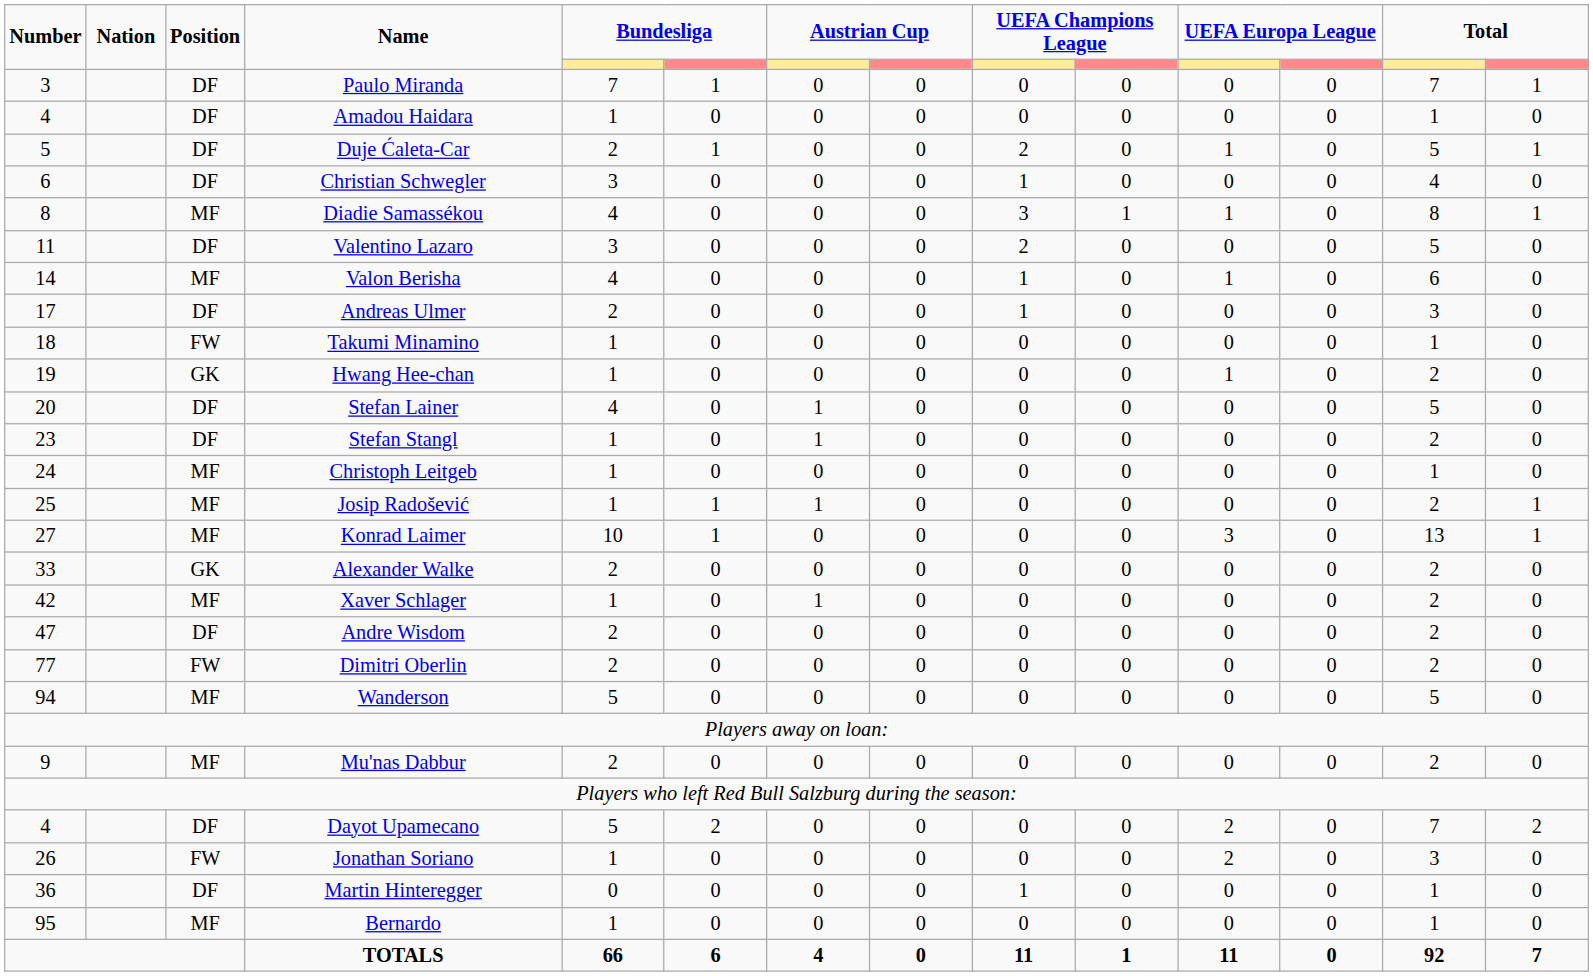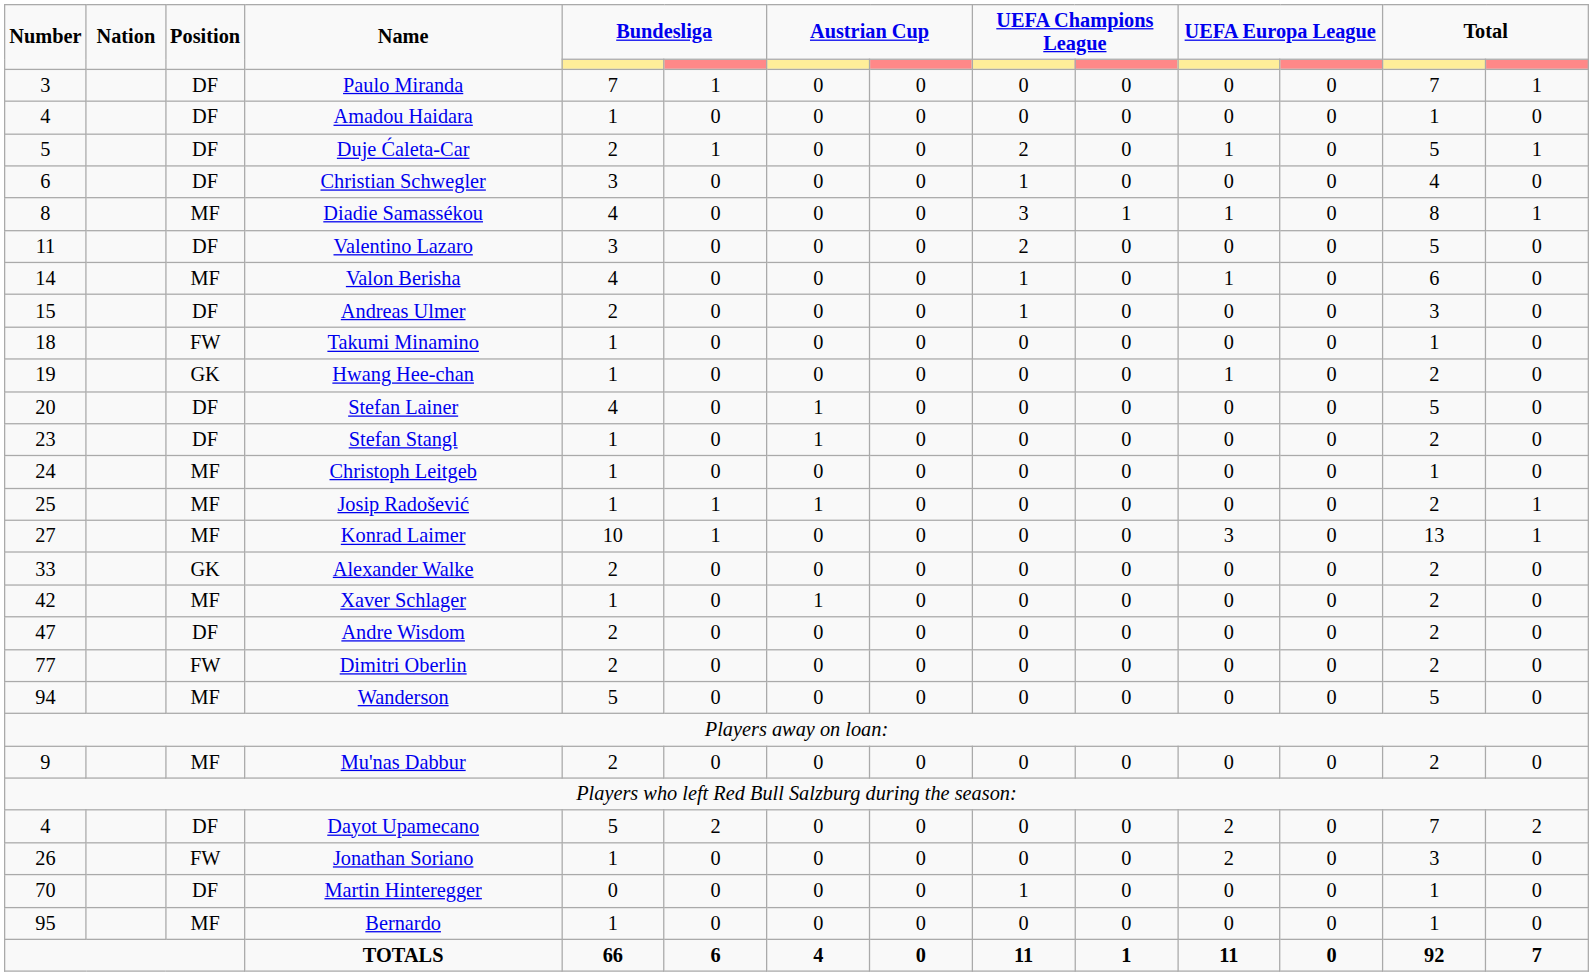 <table class="wikitable" style="text-align:center;">
 <tr>
 <td rowspan="2"  style="width:5%; text-align:center;"><strong>Number</strong></td>
 <td rowspan="2"  style="width:5%; text-align:center;"><strong>Nation</strong></td>
 <td rowspan="2"  style="width:5%; text-align:center;"><strong>Position</strong></td>
 <td rowspan="2"  style="width:20%; text-align:center;"><strong>Name</strong></td>
 <td colspan="2" style="text-align:center;"><strong><a href='#'>Bundesliga</a></strong></td>
 <td colspan="2" style="text-align:center;"><strong><a href='#'>Austrian Cup</a></strong></td>
 <td colspan="2" style="text-align:center;"><strong><a href='#'>UEFA Champions League</a></strong></td>
 <td colspan="2" style="text-align:center;"><strong><a href='#'>UEFA Europa League</a></strong></td>
 <td colspan="2" style="text-align:center;"><strong>Total</strong></td>
 </tr>
 <tr>
 <th style="width:60px; background:#fe9;"></th>
 <th style="width:60px; background:#ff8888;"></th>
 <th style="width:60px; background:#fe9;"></th>
 <th style="width:60px; background:#ff8888;"></th>
 <th style="width:60px; background:#fe9;"></th>
 <th style="width:60px; background:#ff8888;"></th>
 <th style="width:60px; background:#fe9;"></th>
 <th style="width:60px; background:#ff8888;"></th>
 <th style="width:60px; background:#fe9;"></th>
 <th style="width:60px; background:#ff8888;"></th>
 </tr>
 <tr>
 <td>3</td>
 <td></td>
 <td>DF</td>
 <td><a href='#'>Paulo Miranda</a></td>
 <td>7</td>
 <td>1</td>
 <td>0</td>
 <td>0</td>
 <td>0</td>
 <td>0</td>
 <td>0</td>
 <td>0</td>
 <td>7</td>
 <td>1</td>
 </tr>
 <tr>
 <td>4</td>
 <td></td>
 <td>DF</td>
 <td><a href='#'>Amadou Haidara</a></td>
 <td>1</td>
 <td>0</td>
 <td>0</td>
 <td>0</td>
 <td>0</td>
 <td>0</td>
 <td>0</td>
 <td>0</td>
 <td>1</td>
 <td>0</td>
 </tr>
 <tr>
 <td>5</td>
 <td></td>
 <td>DF</td>
 <td><a href='#'>Duje Ćaleta-Car</a></td>
 <td>2</td>
 <td>1</td>
 <td>0</td>
 <td>0</td>
 <td>2</td>
 <td>0</td>
 <td>1</td>
 <td>0</td>
 <td>5</td>
 <td>1</td>
 </tr>
 <tr>
 <td>6</td>
 <td></td>
 <td>DF</td>
 <td><a href='#'>Christian Schwegler</a></td>
 <td>3</td>
 <td>0</td>
 <td>0</td>
 <td>0</td>
 <td>1</td>
 <td>0</td>
 <td>0</td>
 <td>0</td>
 <td>4</td>
 <td>0</td>
 </tr>
 <tr>
 <td>8</td>
 <td></td>
 <td>MF</td>
 <td><a href='#'>Diadie Samassékou</a></td>
 <td>4</td>
 <td>0</td>
 <td>0</td>
 <td>0</td>
 <td>3</td>
 <td>1</td>
 <td>1</td>
 <td>0</td>
 <td>8</td>
 <td>1</td>
 </tr>
 <tr>
 <td>11</td>
 <td></td>
 <td>DF</td>
 <td><a href='#'>Valentino Lazaro</a></td>
 <td>3</td>
 <td>0</td>
 <td>0</td>
 <td>0</td>
 <td>2</td>
 <td>0</td>
 <td>0</td>
 <td>0</td>
 <td>5</td>
 <td>0</td>
 </tr>
 <tr>
 <td>14</td>
 <td></td>
 <td>MF</td>
 <td><a href='#'>Valon Berisha</a></td>
 <td>4</td>
 <td>0</td>
 <td>0</td>
 <td>0</td>
 <td>1</td>
 <td>0</td>
 <td>1</td>
 <td>0</td>
 <td>6</td>
 <td>0</td>
 </tr>
 <tr>
-<td>17</td>
+<td>15</td>
 <td></td>
 <td>DF</td>
 <td><a href='#'>Andreas Ulmer</a></td>
 <td>2</td>
 <td>0</td>
 <td>0</td>
 <td>0</td>
 <td>1</td>
 <td>0</td>
 <td>0</td>
 <td>0</td>
 <td>3</td>
 <td>0</td>
 </tr>
 <tr>
 <td>18</td>
 <td></td>
 <td>FW</td>
 <td><a href='#'>Takumi Minamino</a></td>
 <td>1</td>
 <td>0</td>
 <td>0</td>
 <td>0</td>
 <td>0</td>
 <td>0</td>
 <td>0</td>
 <td>0</td>
 <td>1</td>
 <td>0</td>
 </tr>
 <tr>
 <td>19</td>
 <td></td>
 <td>GK</td>
 <td><a href='#'>Hwang Hee-chan</a></td>
 <td>1</td>
 <td>0</td>
 <td>0</td>
 <td>0</td>
 <td>0</td>
 <td>0</td>
 <td>1</td>
 <td>0</td>
 <td>2</td>
 <td>0</td>
 </tr>
 <tr>
 <td>20</td>
 <td></td>
 <td>DF</td>
 <td><a href='#'>Stefan Lainer</a></td>
 <td>4</td>
 <td>0</td>
 <td>1</td>
 <td>0</td>
 <td>0</td>
 <td>0</td>
 <td>0</td>
 <td>0</td>
 <td>5</td>
 <td>0</td>
 </tr>
 <tr>
 <td>23</td>
 <td></td>
 <td>DF</td>
 <td><a href='#'>Stefan Stangl</a></td>
 <td>1</td>
 <td>0</td>
 <td>1</td>
 <td>0</td>
 <td>0</td>
 <td>0</td>
 <td>0</td>
 <td>0</td>
 <td>2</td>
 <td>0</td>
 </tr>
 <tr>
 <td>24</td>
 <td></td>
 <td>MF</td>
 <td><a href='#'>Christoph Leitgeb</a></td>
 <td>1</td>
 <td>0</td>
 <td>0</td>
 <td>0</td>
 <td>0</td>
 <td>0</td>
 <td>0</td>
 <td>0</td>
 <td>1</td>
 <td>0</td>
 </tr>
 <tr>
 <td>25</td>
 <td></td>
 <td>MF</td>
 <td><a href='#'>Josip Radošević</a></td>
 <td>1</td>
 <td>1</td>
 <td>1</td>
 <td>0</td>
 <td>0</td>
 <td>0</td>
 <td>0</td>
 <td>0</td>
 <td>2</td>
 <td>1</td>
 </tr>
 <tr>
 <td>27</td>
 <td></td>
 <td>MF</td>
 <td><a href='#'>Konrad Laimer</a></td>
 <td>10</td>
 <td>1</td>
 <td>0</td>
 <td>0</td>
 <td>0</td>
 <td>0</td>
 <td>3</td>
 <td>0</td>
 <td>13</td>
 <td>1</td>
 </tr>
 <tr>
 <td>33</td>
 <td></td>
 <td>GK</td>
 <td><a href='#'>Alexander Walke</a></td>
 <td>2</td>
 <td>0</td>
 <td>0</td>
 <td>0</td>
 <td>0</td>
 <td>0</td>
 <td>0</td>
 <td>0</td>
 <td>2</td>
 <td>0</td>
 </tr>
 <tr>
 <td>42</td>
 <td></td>
 <td>MF</td>
 <td><a href='#'>Xaver Schlager</a></td>
 <td>1</td>
 <td>0</td>
 <td>1</td>
 <td>0</td>
 <td>0</td>
 <td>0</td>
 <td>0</td>
 <td>0</td>
 <td>2</td>
 <td>0</td>
 </tr>
 <tr>
 <td>47</td>
 <td></td>
 <td>DF</td>
 <td><a href='#'>Andre Wisdom</a></td>
 <td>2</td>
 <td>0</td>
 <td>0</td>
 <td>0</td>
 <td>0</td>
 <td>0</td>
 <td>0</td>
 <td>0</td>
 <td>2</td>
 <td>0</td>
 </tr>
 <tr>
 <td>77</td>
 <td></td>
 <td>FW</td>
 <td><a href='#'>Dimitri Oberlin</a></td>
 <td>2</td>
 <td>0</td>
 <td>0</td>
 <td>0</td>
 <td>0</td>
 <td>0</td>
 <td>0</td>
 <td>0</td>
 <td>2</td>
 <td>0</td>
 </tr>
 <tr>
 <td>94</td>
 <td></td>
 <td>MF</td>
 <td><a href='#'>Wanderson</a></td>
 <td>5</td>
 <td>0</td>
 <td>0</td>
 <td>0</td>
 <td>0</td>
 <td>0</td>
 <td>0</td>
 <td>0</td>
 <td>5</td>
 <td>0</td>
 </tr>
 <tr>
 <td colspan="14"><em>Players away on loan:</em></td>
 </tr>
 <tr>
 <td>9</td>
 <td></td>
 <td>MF</td>
 <td><a href='#'>Mu'nas Dabbur</a></td>
 <td>2</td>
 <td>0</td>
 <td>0</td>
 <td>0</td>
 <td>0</td>
 <td>0</td>
 <td>0</td>
 <td>0</td>
 <td>2</td>
 <td>0</td>
 </tr>
 <tr>
 <td colspan="14"><em>Players who left Red Bull Salzburg during the season:</em></td>
 </tr>
 <tr>
 <td>4</td>
 <td></td>
 <td>DF</td>
 <td><a href='#'>Dayot Upamecano</a></td>
 <td>5</td>
 <td>2</td>
 <td>0</td>
 <td>0</td>
 <td>0</td>
 <td>0</td>
 <td>2</td>
 <td>0</td>
 <td>7</td>
 <td>2</td>
 </tr>
 <tr>
 <td>26</td>
 <td></td>
 <td>FW</td>
 <td><a href='#'>Jonathan Soriano</a></td>
 <td>1</td>
 <td>0</td>
 <td>0</td>
 <td>0</td>
 <td>0</td>
 <td>0</td>
 <td>2</td>
 <td>0</td>
 <td>3</td>
 <td>0</td>
 </tr>
 <tr>
-<td>36</td>
+<td>70</td>
 <td></td>
 <td>DF</td>
 <td><a href='#'>Martin Hinteregger</a></td>
 <td>0</td>
 <td>0</td>
 <td>0</td>
 <td>0</td>
 <td>1</td>
 <td>0</td>
 <td>0</td>
 <td>0</td>
 <td>1</td>
 <td>0</td>
 </tr>
 <tr>
 <td>95</td>
 <td></td>
 <td>MF</td>
 <td><a href='#'>Bernardo</a></td>
 <td>1</td>
 <td>0</td>
 <td>0</td>
 <td>0</td>
 <td>0</td>
 <td>0</td>
 <td>0</td>
 <td>0</td>
 <td>1</td>
 <td>0</td>
 </tr>
 <tr>
 <td colspan="3"></td>
 <td><strong>TOTALS</strong></td>
 <td><strong>66</strong></td>
 <td><strong>6</strong></td>
 <td><strong>4</strong></td>
 <td><strong>0</strong></td>
 <td><strong>11</strong></td>
 <td><strong>1</strong></td>
 <td><strong>11</strong></td>
 <td><strong>0</strong></td>
 <td><strong>92</strong></td>
 <td><strong>7</strong></td>
 </tr>
 </table>
